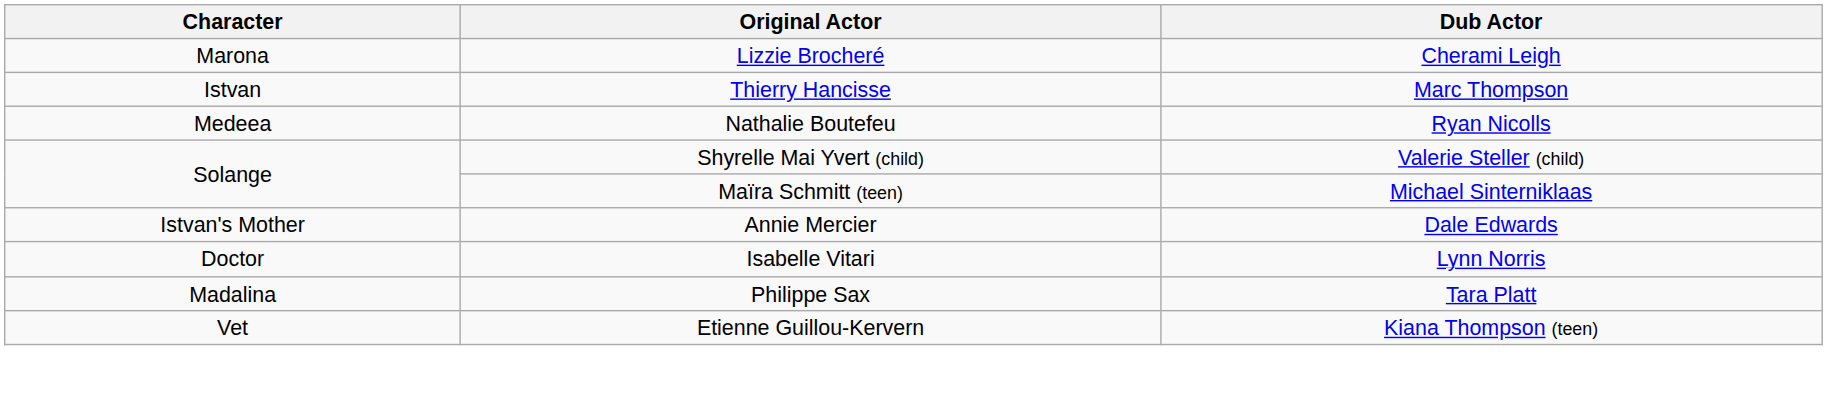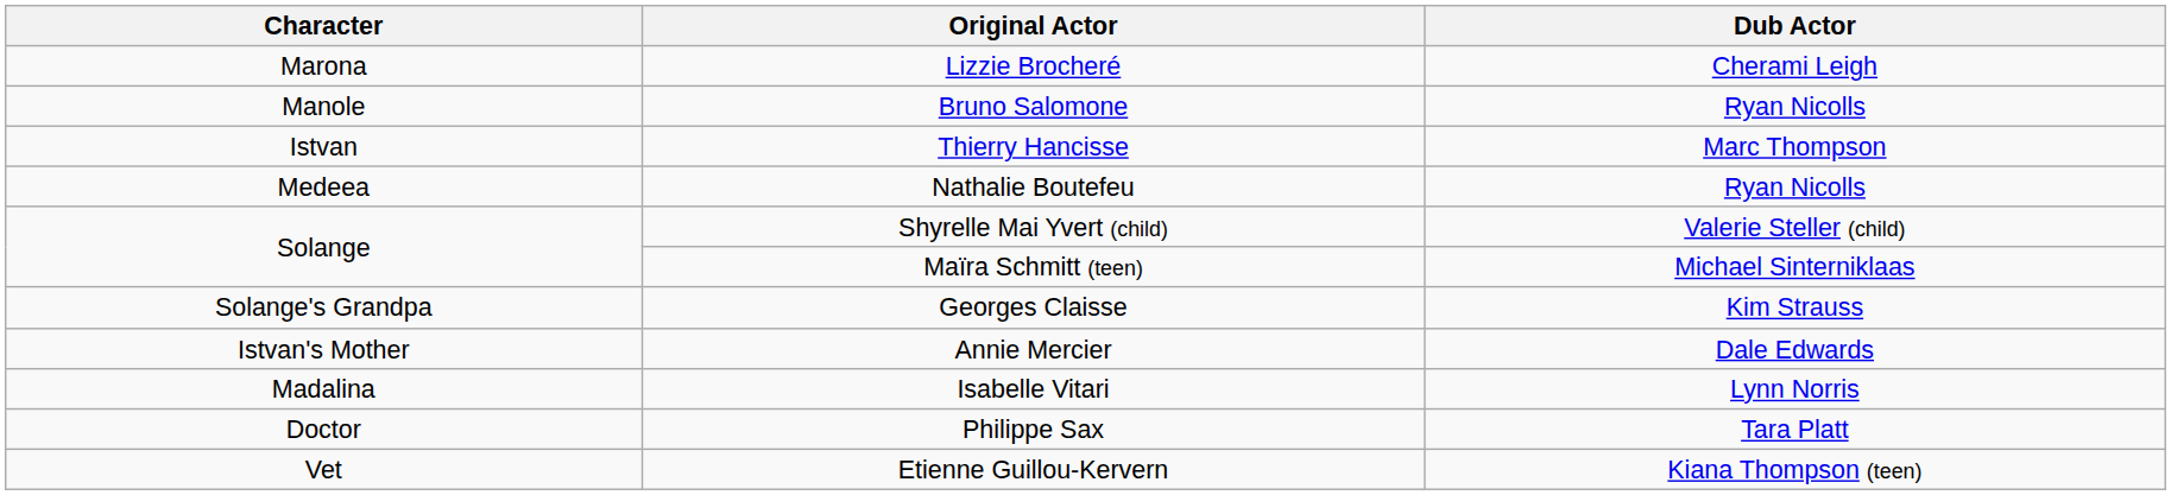 <table class="wikitable" width="65%" style="font-size: 95%;text-align: center;">
 <tr>
 <th>Character</th>
 <th>Original Actor</th>
 <th>Dub Actor</th>
 </tr>
 <tr>
 <td>Marona</td>
 <td><a href='#'>Lizzie Brocheré</a></td>
 <td><a href='#'>Cherami Leigh</a></td>
+</tr>
+<tr>
+<td>Manole</td>
+<td><a href='#'>Bruno Salomone</a></td>
+<td><a href='#'>Ryan Nicolls</a></td>
 </tr>
 <tr>
 <td>Istvan</td>
 <td><a href='#'>Thierry Hancisse</a></td>
 <td><a href='#'>Marc Thompson</a></td>
 </tr>
 <tr>
 <td>Medeea</td>
 <td>Nathalie Boutefeu</td>
 <td><a href='#'>Ryan Nicolls</a></td>
 </tr>
 <tr>
 <td rowspan="2">Solange</td>
 <td>Shyrelle Mai Yvert <small>(child)</small></td>
 <td><a href='#'>Valerie Steller</a> <small>(child)</small></td>
 </tr>
 <tr>
 <td>Maïra Schmitt <small>(teen)</small></td>
 <td><a href='#'>Michael Sinterniklaas</a></td>
 </tr>
 <tr>
+<td>Solange's Grandpa</td>
+<td>Georges Claisse</td>
+<td><a href='#'>Kim Strauss</a></td>
+</tr>
+<tr>
 <td>Istvan's Mother</td>
 <td>Annie Mercier</td>
 <td><a href='#'>Dale Edwards</a></td>
 </tr>
 <tr>
-<td>Doctor</td>
+<td>Madalina</td>
 <td>Isabelle Vitari</td>
 <td><a href='#'>Lynn Norris</a></td>
 </tr>
 <tr>
-<td>Madalina</td>
+<td>Doctor</td>
 <td>Philippe Sax</td>
 <td><a href='#'>Tara Platt</a></td>
 </tr>
 <tr>
 <td>Vet</td>
 <td>Etienne Guillou-Kervern</td>
 <td><a href='#'>Kiana Thompson</a> <small>(teen)</small></td>
 </tr>
 </table>
